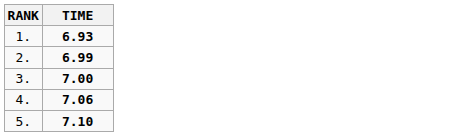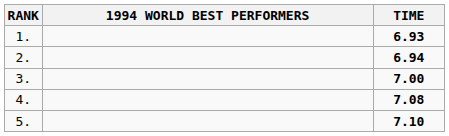 <table class=wikitable>
 <tr>
 <th>RANK</th>
+<th align="center" style="width: 25em">1994 WORLD BEST PERFORMERS</th>
 <th align="center" style="width: 5em">TIME</th>
 </tr>
 <tr>
 <td align="center">1.</td>
+<td></td>
 <td align="center"><strong>6.93</strong></td>
 </tr>
 <tr>
 <td align="center">2.</td>
-<td align="center"><strong>6.99</strong></td>
+<td></td>
+<td align="center"><strong>6.94</strong></td>
 </tr>
 <tr>
 <td align="center">3.</td>
+<td></td>
 <td align="center"><strong>7.00</strong></td>
 </tr>
 <tr>
 <td align="center">4.</td>
-<td align="center"><strong>7.06</strong></td>
+<td></td>
+<td align="center"><strong>7.08</strong></td>
 </tr>
 <tr>
 <td align="center">5.</td>
+<td></td>
 <td align="center"><strong>7.10</strong></td>
 </tr>
 </table>
